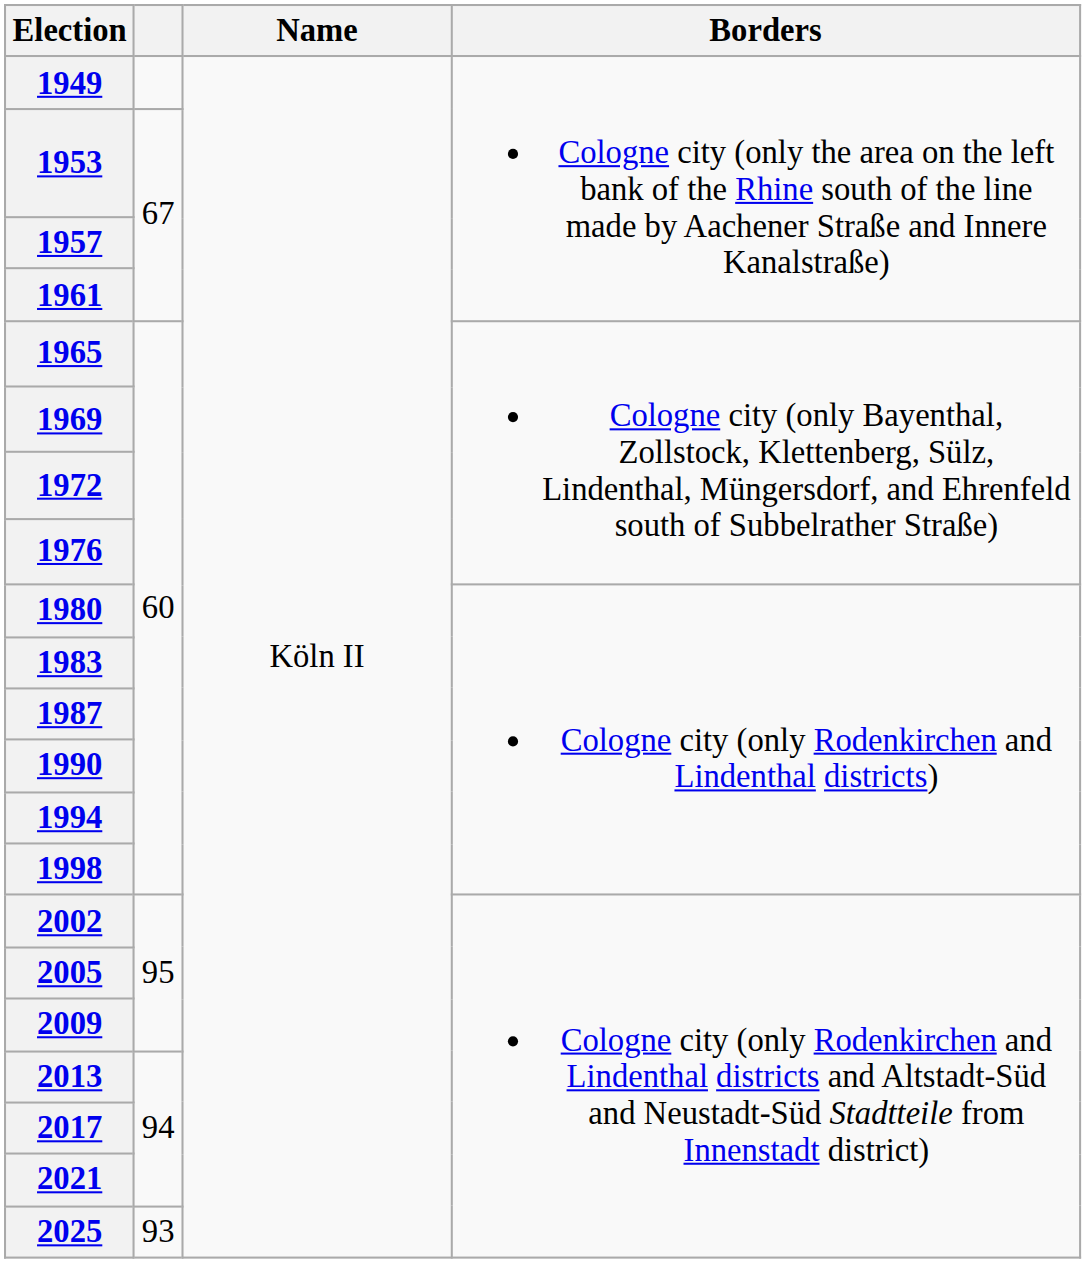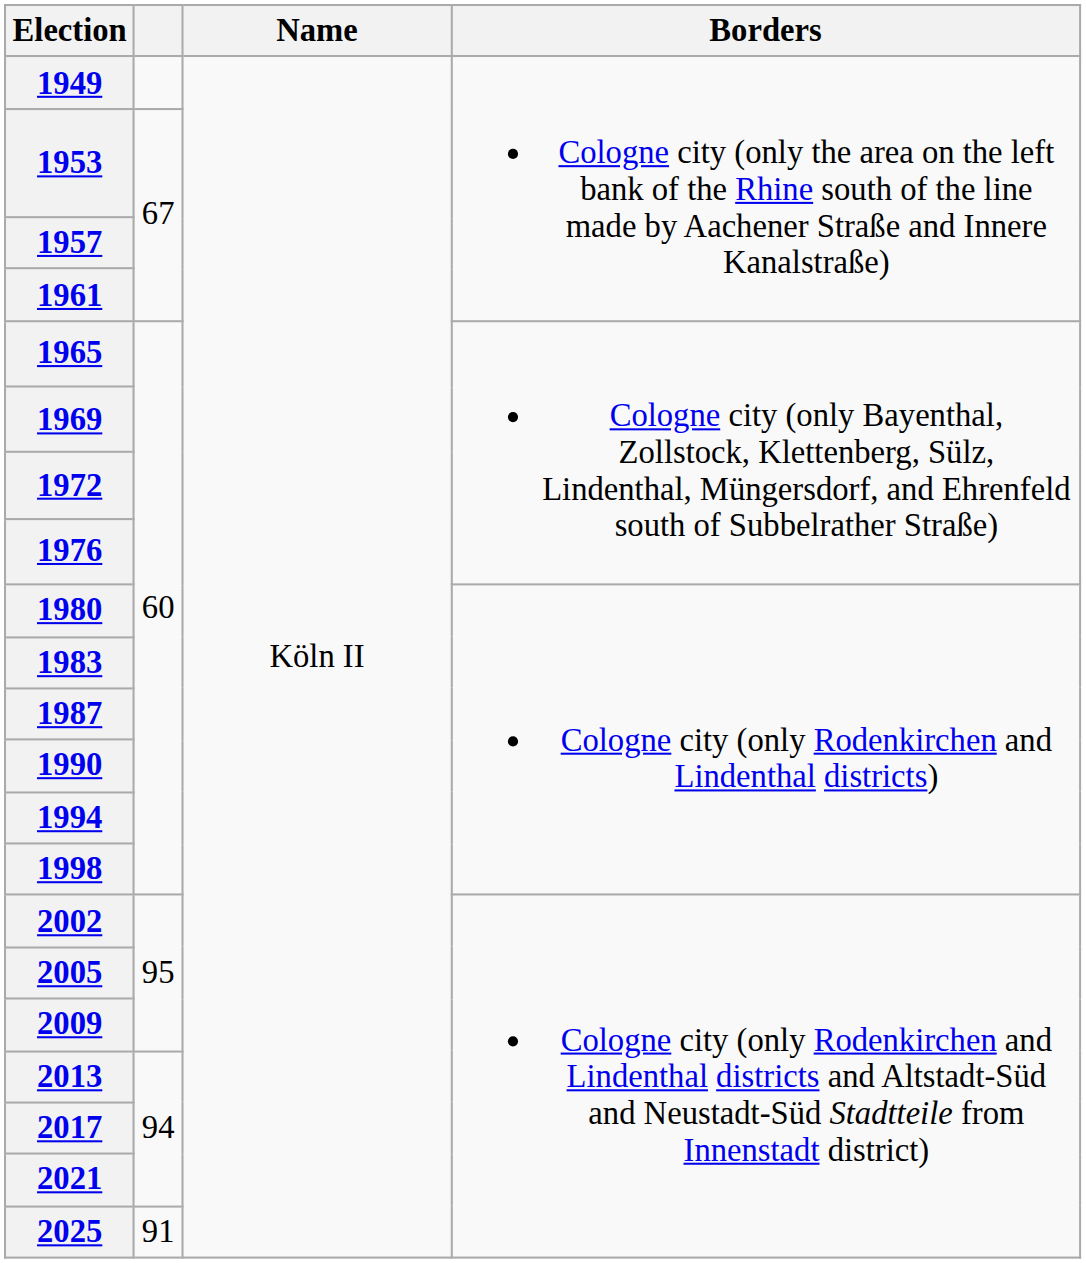 <table class=wikitable style="text-align:center">
 <tr>
 <th>Election</th>
 <th></th>
 <th width=125px>Name</th>
 <th width=300px>Borders</th>
 </tr>
 <tr>
 <th><a href='#'>1949</a></th>
 <td></td>
 <td rowspan=21>Köln II</td>
 <td rowspan=4><br><ul><li><a href='#'>Cologne</a> city (only the area on the left bank of the <a href='#'>Rhine</a> south of the line made by Aachener Straße and Innere Kanalstraße)</li></ul></td>
 </tr>
 <tr>
 <th><a href='#'>1953</a></th>
 <td rowspan=3>67</td>
 </tr>
 <tr>
 <th><a href='#'>1957</a></th>
 </tr>
 <tr>
 <th><a href='#'>1961</a></th>
 </tr>
 <tr>
 <th><a href='#'>1965</a></th>
 <td rowspan=10>60</td>
 <td rowspan=4><br><ul><li><a href='#'>Cologne</a> city (only Bayenthal, Zollstock, Klettenberg, Sülz, Lindenthal, Müngersdorf, and Ehrenfeld south of Subbelrather Straße)</li></ul></td>
 </tr>
 <tr>
 <th><a href='#'>1969</a></th>
 </tr>
 <tr>
 <th><a href='#'>1972</a></th>
 </tr>
 <tr>
 <th><a href='#'>1976</a></th>
 </tr>
 <tr>
 <th><a href='#'>1980</a></th>
 <td rowspan=6><br><ul><li><a href='#'>Cologne</a> city (only <a href='#'>Rodenkirchen</a> and <a href='#'>Lindenthal</a> <a href='#'>districts</a>)</li></ul></td>
 </tr>
 <tr>
 <th><a href='#'>1983</a></th>
 </tr>
 <tr>
 <th><a href='#'>1987</a></th>
 </tr>
 <tr>
 <th><a href='#'>1990</a></th>
 </tr>
 <tr>
 <th><a href='#'>1994</a></th>
 </tr>
 <tr>
 <th><a href='#'>1998</a></th>
 </tr>
 <tr>
 <th><a href='#'>2002</a></th>
 <td rowspan=3>95</td>
 <td rowspan=7><br><ul><li><a href='#'>Cologne</a> city (only <a href='#'>Rodenkirchen</a> and <a href='#'>Lindenthal</a> <a href='#'>districts</a> and Altstadt-Süd and Neustadt-Süd <em>Stadtteile</em> from <a href='#'>Innenstadt</a> district)</li></ul></td>
 </tr>
 <tr>
 <th><a href='#'>2005</a></th>
 </tr>
 <tr>
 <th><a href='#'>2009</a></th>
 </tr>
 <tr>
 <th><a href='#'>2013</a></th>
 <td rowspan=3>94</td>
 </tr>
 <tr>
 <th><a href='#'>2017</a></th>
 </tr>
 <tr>
 <th><a href='#'>2021</a></th>
 </tr>
 <tr>
 <th><a href='#'>2025</a></th>
-<td>93</td>
+<td>91</td>
 </tr>
 </table>
